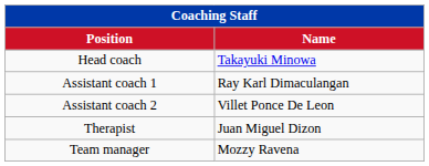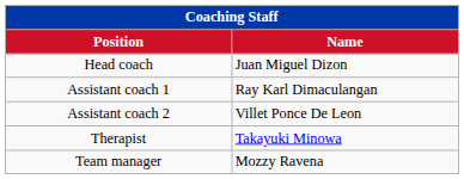 <table class="wikitable" style="font-size:90%; text-align:center;">
 <tr>
 <th colspan="5" style= "background:#0038A8; color:#FFFFFF; text-align:center"><strong>Coaching Staff</strong></th>
 </tr>
 <tr>
 <th style="width:15em; background:#CE1126; color:#FFFFFF;">Position</th>
 <th style="width:15em; background:#CE1126; color:#FFFFFF;">Name</th>
 </tr>
 <tr>
 <td>Head coach</td>
-<td align="left"> <a href='#'>Takayuki Minowa</a></td>
+<td align="left"> Juan Miguel Dizon</td>
 </tr>
 <tr>
 <td>Assistant coach 1</td>
 <td align="left"> Ray Karl Dimaculangan</td>
 </tr>
 <tr>
 <td>Assistant coach 2</td>
 <td align="left"> Villet Ponce De Leon</td>
 </tr>
 <tr>
 <td>Therapist</td>
-<td align="left"> Juan Miguel Dizon</td>
+<td align="left"> <a href='#'>Takayuki Minowa</a></td>
 </tr>
 <tr>
 <td>Team manager</td>
 <td align="left"> Mozzy Ravena</td>
 </tr>
 </table>
